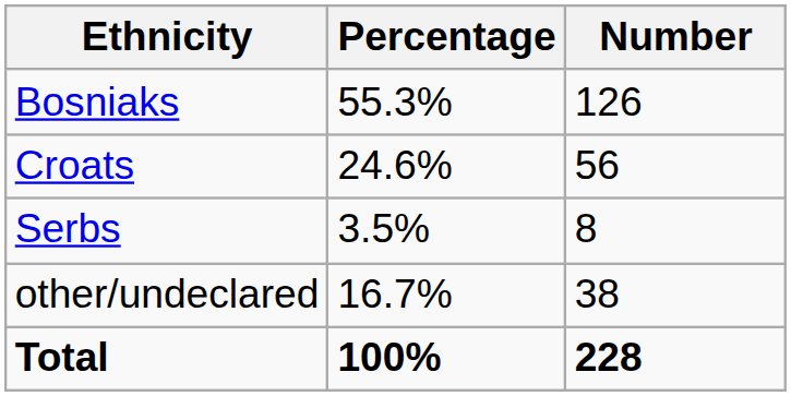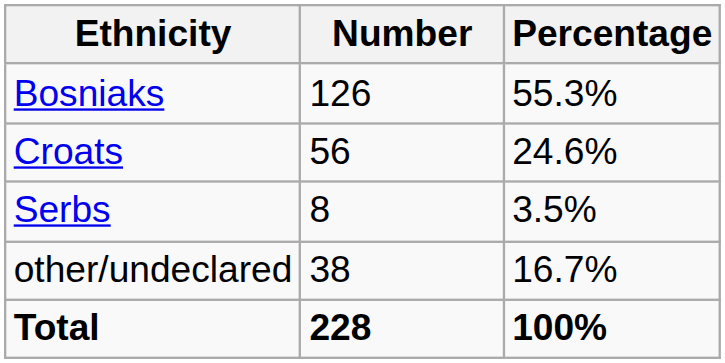 <table class="wikitable">
 <tr>
 <th width="100px">Ethnicity</th>
+<th width="80px">Number</th>
 <th width="80px">Percentage</th>
-<th width="80px">Number</th>
 </tr>
 <tr>
 <td><a href='#'>Bosniaks</a></td>
+<td>126</td>
 <td>55.3%</td>
-<td>126</td>
 </tr>
 <tr>
 <td><a href='#'>Croats</a></td>
+<td>56</td>
 <td>24.6%</td>
-<td>56</td>
 </tr>
 <tr>
 <td><a href='#'>Serbs</a></td>
+<td>8</td>
 <td>3.5%</td>
-<td>8</td>
 </tr>
 <tr>
 <td>other/undeclared</td>
+<td>38</td>
 <td>16.7%</td>
-<td>38</td>
 </tr>
 <tr>
 <td><strong>Total</strong></td>
+<td><strong>228</strong></td>
 <td><strong>100%</strong></td>
-<td><strong>228</strong></td>
 </tr>
 </table>
